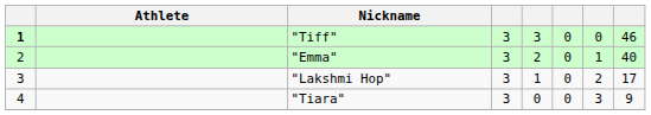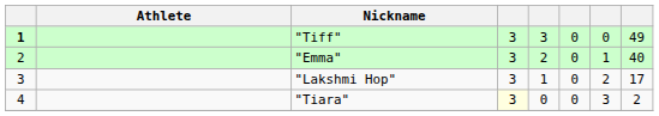 <table class="wikitable" style="text-align: center; font-size:100% ">
 <tr>
 <th width=25></th>
 <th width=250>Athlete</th>
 <th width=200>Nickname</th>
 <th width=25></th>
 <th width=25></th>
 <th width=25></th>
 <th width=25></th>
 <th width=25></th>
 </tr>
 <tr bgcolor="ccffcc">
 <td><strong>1</strong></td>
 <td align=left></td>
 <td align=left>"Tiff"</td>
 <td>3</td>
 <td>3</td>
 <td>0</td>
 <td>0</td>
-<td>46</td>
+<td>49</td>
 </tr>
 <tr bgcolor="ccffcc">
 <td>2</td>
 <td align=left></td>
 <td align=left>"Emma"</td>
 <td>3</td>
 <td>2</td>
 <td>0</td>
 <td>1</td>
 <td>40</td>
 </tr>
 <tr>
 <td>3</td>
 <td align=left></td>
 <td align=left>"Lakshmi Hop"</td>
 <td>3</td>
 <td>1</td>
 <td>0</td>
 <td>2</td>
 <td>17</td>
 </tr>
 <tr>
 <td>4</td>
 <td align=left></td>
 <td align=left>"Tiara"</td>
-<td>3</td>
+<td style="background: lightyellow;">3</td>
 <td>0</td>
 <td>0</td>
 <td>3</td>
-<td>9</td>
+<td>2</td>
 </tr>
 <tr>
 </tr>
 </table>
